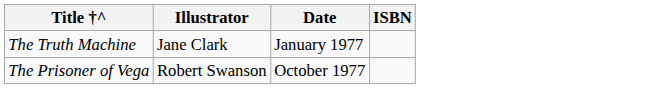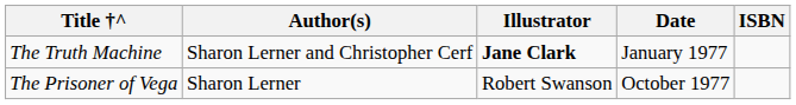 <table class="wikitable">
 <tr>
 <th>Title †^</th>
+<th>Author(s)</th>
 <th>Illustrator</th>
 <th>Date</th>
 <th>ISBN</th>
 </tr>
 <tr>
 <td><em>The Truth Machine</em></td>
-<td>Jane Clark</td>
+<td>Sharon Lerner and Christopher Cerf</td>
+<td><strong>Jane Clark</strong></td>
 <td>January 1977</td>
 <td></td>
 </tr>
 <tr>
 <td><em>The Prisoner of Vega</em></td>
+<td>Sharon Lerner</td>
 <td>Robert Swanson</td>
 <td>October 1977</td>
 <td></td>
 </tr>
 </table>
